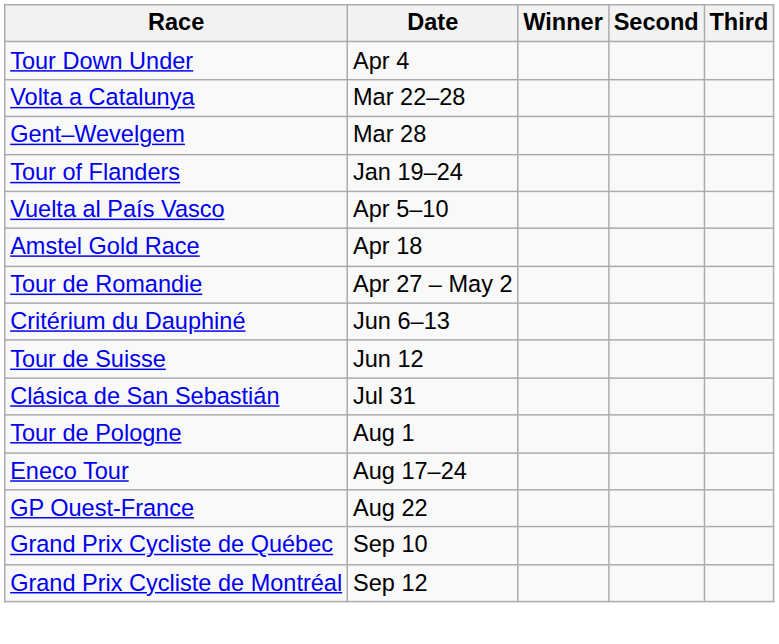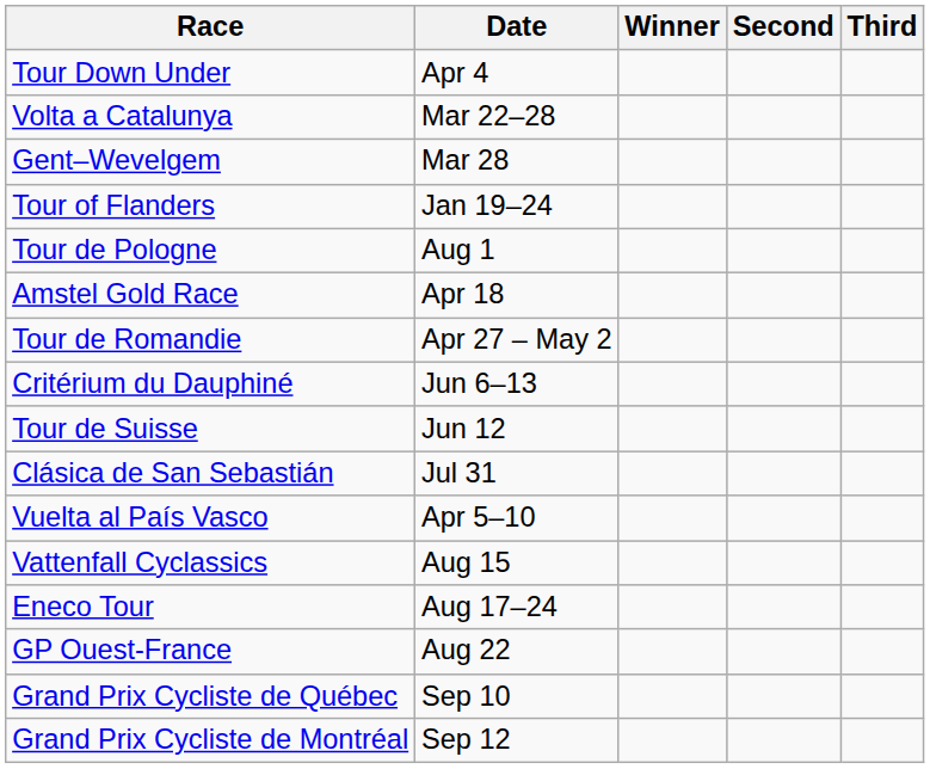 <table class="wikitable">
 <tr>
 <th>Race</th>
 <th>Date</th>
 <th>Winner</th>
 <th>Second</th>
 <th>Third</th>
 </tr>
 <tr>
 <td> <a href='#'>Tour Down Under</a></td>
 <td>Apr 4</td>
 <td></td>
 <td></td>
 <td></td>
 </tr>
 <tr>
 <td> <a href='#'>Volta a Catalunya</a></td>
 <td>Mar 22–28</td>
 <td></td>
 <td></td>
 <td></td>
 </tr>
 <tr>
 <td> <a href='#'>Gent–Wevelgem</a></td>
 <td>Mar 28</td>
 <td></td>
 <td></td>
 <td></td>
 </tr>
 <tr>
 <td> <a href='#'>Tour of Flanders</a></td>
 <td>Jan 19–24</td>
 <td></td>
 <td></td>
 <td></td>
 </tr>
 <tr>
-<td> <a href='#'>Vuelta al País Vasco</a></td>
-<td>Apr 5–10</td>
+<td> <a href='#'>Tour de Pologne</a></td>
+<td>Aug 1</td>
 <td></td>
 <td></td>
 <td></td>
 </tr>
 <tr>
 <td> <a href='#'>Amstel Gold Race</a></td>
 <td>Apr 18</td>
 <td></td>
 <td></td>
 <td></td>
 </tr>
 <tr>
 <td> <a href='#'>Tour de Romandie</a></td>
 <td>Apr 27 – May 2</td>
 <td></td>
 <td></td>
 <td></td>
 </tr>
 <tr>
 <td> <a href='#'>Critérium du Dauphiné</a></td>
 <td>Jun 6–13</td>
 <td></td>
 <td></td>
 <td></td>
 </tr>
 <tr>
 <td> <a href='#'>Tour de Suisse</a></td>
 <td>Jun 12</td>
 <td></td>
 <td></td>
 <td></td>
 </tr>
 <tr>
 <td> <a href='#'>Clásica de San Sebastián</a></td>
 <td>Jul 31</td>
 <td></td>
 <td></td>
 <td></td>
 </tr>
 <tr>
-<td> <a href='#'>Tour de Pologne</a></td>
-<td>Aug 1</td>
+<td> <a href='#'>Vuelta al País Vasco</a></td>
+<td>Apr 5–10</td>
+<td></td>
+<td></td>
+<td></td>
+</tr>
+<tr>
+<td> <a href='#'>Vattenfall Cyclassics</a></td>
+<td>Aug 15</td>
 <td></td>
 <td></td>
 <td></td>
 </tr>
 <tr>
 <td><a href='#'>Eneco Tour</a></td>
 <td>Aug 17–24</td>
 <td></td>
 <td></td>
 <td></td>
 </tr>
 <tr>
 <td> <a href='#'>GP Ouest-France</a></td>
 <td>Aug 22</td>
 <td></td>
 <td></td>
 <td></td>
 </tr>
 <tr>
 <td> <a href='#'>Grand Prix Cycliste de Québec</a></td>
 <td>Sep 10</td>
 <td></td>
 <td></td>
 <td></td>
 </tr>
 <tr>
 <td> <a href='#'>Grand Prix Cycliste de Montréal</a></td>
 <td>Sep 12</td>
 <td></td>
 <td></td>
 <td></td>
 </tr>
 </table>
